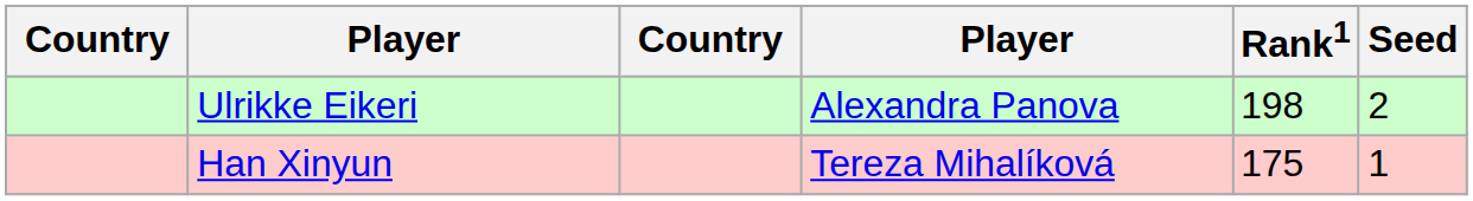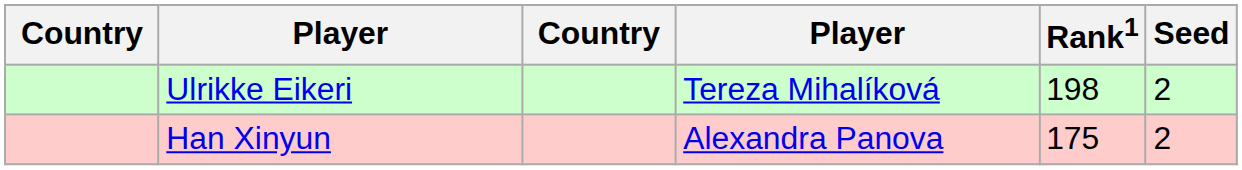 <table class="sortable wikitable">
 <tr>
 <th width="70">Country</th>
 <th width="175">Player</th>
 <th width="70">Country</th>
 <th width="175">Player</th>
 <th>Rank<sup>1</sup></th>
 <th>Seed</th>
 </tr>
 <tr style="background:#cfc;">
 <td></td>
 <td><a href='#'>Ulrikke Eikeri</a></td>
 <td></td>
-<td><a href='#'>Alexandra Panova</a></td>
+<td><a href='#'>Tereza Mihalíková</a></td>
 <td>198</td>
 <td>2</td>
 </tr>
 <tr style="background:#fcc;">
 <td></td>
 <td><a href='#'>Han Xinyun</a></td>
 <td></td>
-<td><a href='#'>Tereza Mihalíková</a></td>
+<td><a href='#'>Alexandra Panova</a></td>
 <td>175</td>
-<td>1</td>
+<td>2</td>
 </tr>
 </table>
